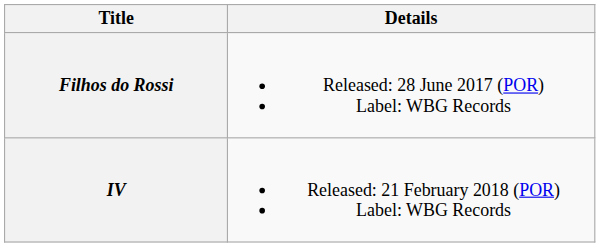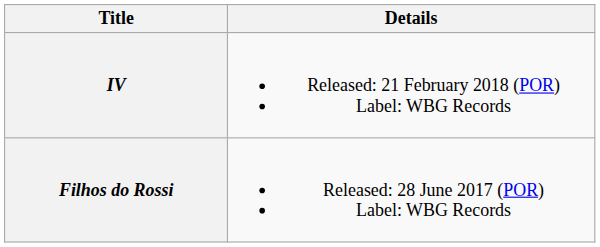 <table class="wikitable plainrowheaders" style="text-align:center;">
 <tr>
 <th rowspan="1" scope="col" style="width:12em;">Title</th>
 <th rowspan="1" scope="col" style="width:20em;">Details</th>
 </tr>
 <tr>
+<th scope="row"><em>IV</em></th>
+<td><br><ul><li>Released: 21 February 2018 <span>(<a href='#'>POR</a>)</span></li><li>Label: WBG Records</li></ul></td>
+</tr>
+<tr>
 <th scope="row"><em>Filhos do Rossi</em></th>
 <td><br><ul><li>Released: 28 June 2017 <span>(<a href='#'>POR</a>)</span></li><li>Label: WBG Records</li></ul></td>
 </tr>
-<tr>
-<th scope="row"><em>IV</em></th>
-<td><br><ul><li>Released: 21 February 2018 <span>(<a href='#'>POR</a>)</span></li><li>Label: WBG Records</li></ul></td>
-</tr>
 </table>
